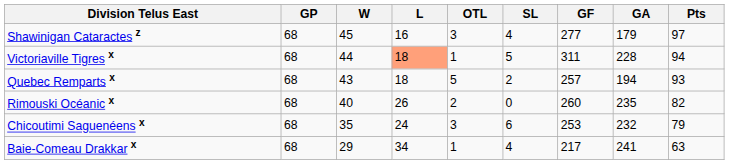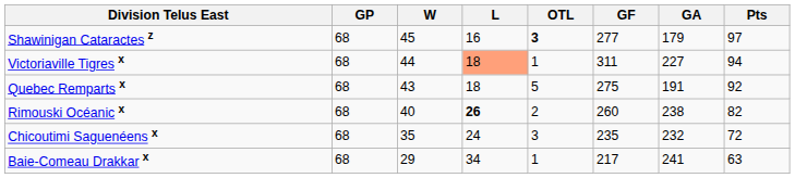 <table class="wikitable" style="width: 75%">
 <tr>
 <th width=25%>Division Telus East</th>
 <th width=5%>GP</th>
 <th width=5%>W</th>
 <th width=5%>L</th>
 <th width=5%>OTL</th>
-<th width=5%>SL</th>
 <th width=5%>GF</th>
 <th width=5%>GA</th>
 <th width=5%>Pts</th>
 </tr>
 <tr>
 <td><a href='#'>Shawinigan Cataractes</a> <sup><strong>z</strong></sup></td>
 <td>68</td>
 <td>45</td>
 <td>16</td>
-<td>3</td>
-<td>4</td>
+<td><strong>3</strong></td>
 <td>277</td>
 <td>179</td>
 <td>97</td>
 </tr>
 <tr>
 <td><a href='#'>Victoriaville Tigres</a> <sup><strong>x</strong></sup></td>
 <td>68</td>
 <td>44</td>
 <td style="background: lightsalmon;">18</td>
 <td>1</td>
-<td>5</td>
 <td>311</td>
-<td>228</td>
+<td>227</td>
 <td>94</td>
 </tr>
 <tr>
 <td><a href='#'>Quebec Remparts</a> <sup><strong>x</strong></sup></td>
 <td>68</td>
 <td>43</td>
 <td>18</td>
 <td>5</td>
-<td>2</td>
-<td>257</td>
-<td>194</td>
-<td>93</td>
+<td>275</td>
+<td>191</td>
+<td>92</td>
 </tr>
 <tr>
 <td><a href='#'>Rimouski Océanic</a> <sup><strong>x</strong></sup></td>
 <td>68</td>
 <td>40</td>
-<td>26</td>
+<td><strong>26</strong></td>
 <td>2</td>
-<td>0</td>
 <td>260</td>
-<td>235</td>
+<td>238</td>
 <td>82</td>
 </tr>
 <tr>
 <td><a href='#'>Chicoutimi Saguenéens</a> <sup><strong>x</strong></sup></td>
 <td>68</td>
 <td>35</td>
 <td>24</td>
 <td>3</td>
-<td>6</td>
-<td>253</td>
+<td>235</td>
 <td>232</td>
-<td>79</td>
+<td>72</td>
 </tr>
 <tr>
 <td><a href='#'>Baie-Comeau Drakkar</a> <sup><strong>x</strong></sup></td>
 <td>68</td>
 <td>29</td>
 <td>34</td>
 <td>1</td>
-<td>4</td>
 <td>217</td>
 <td>241</td>
 <td>63</td>
 </tr>
 </table>
